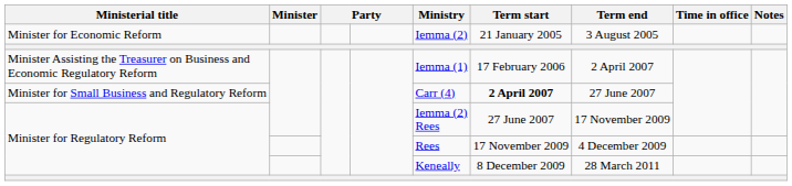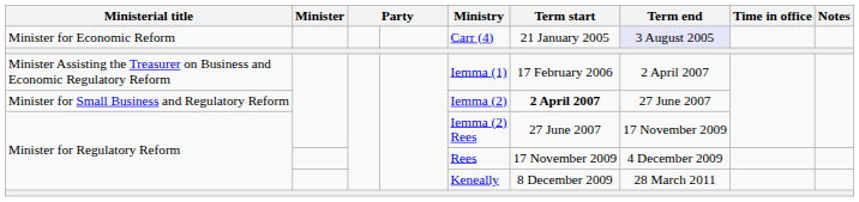 <table class="wikitable sortable">
 <tr>
 <th>Ministerial title</th>
 <th>Minister</th>
 <th colspan="2">Party</th>
 <th>Ministry</th>
 <th data-sort-type="date">Term start</th>
 <th data-sort-type="date">Term end</th>
 <th>Time in office</th>
 <th class="unsortable">Notes</th>
 </tr>
 <tr>
 <td>Minister for Economic Reform</td>
 <td></td>
 <td> </td>
 <td width=8%></td>
-<td><a href='#'>Iemma (2)</a></td>
+<td><a href='#'>Carr (4)</a></td>
 <td align=center>21 January 2005</td>
-<td align=center>3 August 2005</td>
+<td align=center style="background: lavender;">3 August 2005</td>
 <td align="right"></td>
 <td></td>
 </tr>
 <tr>
 <th colspan=9></th>
 </tr>
 <tr>
 <td>Minister Assisting the <a href='#'>Treasurer</a> on Business and<br>Economic Regulatory Reform</td>
 <td rowspan=3></td>
 <td rowspan=5 > </td>
 <td rowspan=5 width=8%></td>
 <td><a href='#'> Iemma (1)</a></td>
 <td align=center>17 February 2006</td>
 <td align=center>2 April 2007</td>
 <td rowspan=3 align=right><strong></strong></td>
 <td rowspan=3></td>
 </tr>
 <tr>
 <td>Minister for <a href='#'>Small Business</a> and Regulatory Reform</td>
-<td><a href='#'>Carr (4)</a></td>
+<td><a href='#'>Iemma (2)</a></td>
 <td align=center><strong>2 April 2007</strong></td>
 <td align=center>27 June 2007</td>
 </tr>
 <tr>
 <td rowspan=3>Minister for Regulatory Reform</td>
 <td><a href='#'>Iemma (2)</a><br><a href='#'>Rees</a></td>
 <td align=center>27 June 2007</td>
 <td align="center">17 November 2009</td>
 </tr>
 <tr>
 <td></td>
 <td><a href='#'>Rees</a></td>
 <td align=center>17 November 2009</td>
 <td align=center>4 December 2009</td>
 <td align=right></td>
 <td></td>
 </tr>
 <tr>
 <td></td>
 <td><a href='#'>Keneally</a></td>
 <td align=center>8 December 2009</td>
 <td align=center>28 March 2011</td>
 <td align=right></td>
 <td></td>
 </tr>
 <tr class="sortbottom">
 <th colspan=9></th>
 </tr>
 </table>
